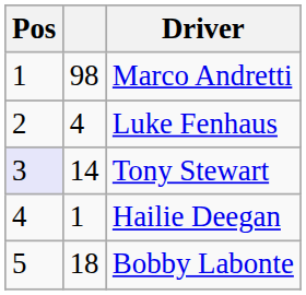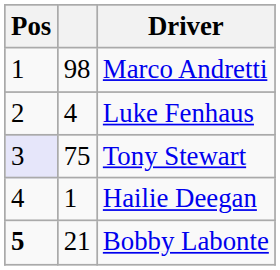 <table class="wikitable" style="font-size:98%">
 <tr>
 <th>Pos</th>
 <th></th>
 <th>Driver</th>
 </tr>
 <tr>
 <td>1</td>
 <td>98</td>
 <td><a href='#'>Marco Andretti</a></td>
 </tr>
 <tr>
 <td>2</td>
 <td>4</td>
 <td><a href='#'>Luke Fenhaus</a></td>
 </tr>
 <tr>
 <td style="background: lavender;">3</td>
-<td>14</td>
+<td>75</td>
 <td><a href='#'>Tony Stewart</a></td>
 </tr>
 <tr>
 <td>4</td>
 <td>1</td>
 <td><a href='#'>Hailie Deegan</a></td>
 </tr>
 <tr>
-<td>5</td>
-<td>18</td>
+<td><strong>5</strong></td>
+<td>21</td>
 <td><a href='#'>Bobby Labonte</a></td>
 </tr>
 </table>
